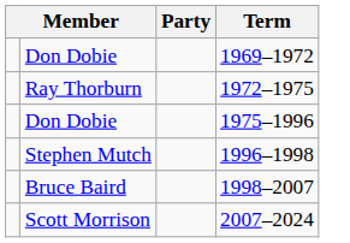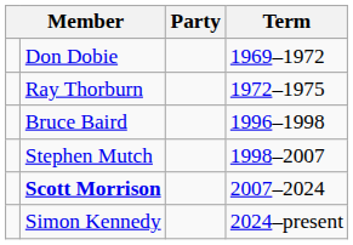 <table class="wikitable">
 <tr>
 <th colspan="2">Member</th>
 <th>Party</th>
 <th>Term</th>
 </tr>
 <tr>
 <td> </td>
 <td><a href='#'>Don Dobie</a></td>
 <td></td>
 <td><a href='#'>1969</a>–1972</td>
 </tr>
 <tr>
 <td> </td>
 <td><a href='#'>Ray Thorburn</a></td>
 <td></td>
 <td><a href='#'>1972</a>–1975</td>
 </tr>
 <tr>
 <td> </td>
-<td><a href='#'>Don Dobie</a></td>
+<td><a href='#'>Bruce Baird</a></td>
 <td></td>
-<td><a href='#'>1975</a>–1996</td>
+<td><a href='#'>1996</a>–1998</td>
 </tr>
 <tr>
 <td> </td>
 <td><a href='#'>Stephen Mutch</a></td>
 <td></td>
-<td><a href='#'>1996</a>–1998</td>
-</tr>
-<tr>
-<td> </td>
-<td><a href='#'>Bruce Baird</a></td>
-<td></td>
 <td><a href='#'>1998</a>–2007</td>
 </tr>
 <tr>
 <td> </td>
-<td><a href='#'>Scott Morrison</a></td>
+<td><strong><a href='#'>Scott Morrison</a></strong></td>
 <td></td>
 <td><a href='#'>2007</a>–2024</td>
 </tr>
+<tr>
+<td> </td>
+<td><a href='#'>Simon Kennedy</a></td>
+<td></td>
+<td><a href='#'>2024</a>–present</td>
+</tr>
 </table>
